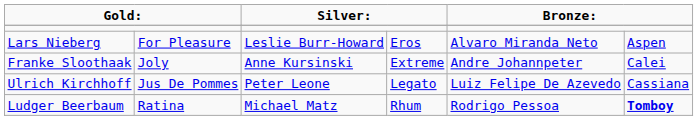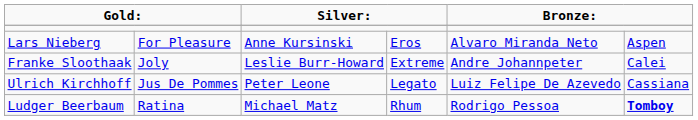 <table class="wikitable">
 <tr>
 <td colspan=2 align=center><strong>Gold:</strong> </td>
 <td colspan=2 align=center><strong>Silver:</strong> </td>
 <td colspan=2 align=center><strong>Bronze:</strong> </td>
 </tr>
 <tr>
 </tr>
 <tr>
 <td colspan=2 align=center></td>
 <td colspan=2 align=center></td>
 <td colspan=2 align=center></td>
 </tr>
 <tr>
 <td><a href='#'>Lars Nieberg</a></td>
 <td><a href='#'>For Pleasure</a></td>
-<td><a href='#'>Leslie Burr-Howard</a></td>
+<td><a href='#'>Anne Kursinski</a></td>
 <td><a href='#'>Eros</a></td>
 <td><a href='#'>Alvaro Miranda Neto</a></td>
 <td><a href='#'>Aspen</a></td>
 </tr>
 <tr>
 <td><a href='#'>Franke Sloothaak</a></td>
 <td><a href='#'>Joly</a></td>
-<td><a href='#'>Anne Kursinski</a></td>
+<td><a href='#'>Leslie Burr-Howard</a></td>
 <td><a href='#'>Extreme</a></td>
 <td><a href='#'>Andre Johannpeter</a></td>
 <td><a href='#'>Calei</a></td>
 </tr>
 <tr>
 <td><a href='#'>Ulrich Kirchhoff</a></td>
 <td><a href='#'>Jus De Pommes</a></td>
 <td><a href='#'>Peter Leone</a></td>
 <td><a href='#'>Legato</a></td>
 <td><a href='#'>Luiz Felipe De Azevedo</a></td>
 <td><a href='#'>Cassiana</a></td>
 </tr>
 <tr>
 <td><a href='#'>Ludger Beerbaum</a></td>
 <td><a href='#'>Ratina</a></td>
 <td><a href='#'>Michael Matz</a></td>
 <td align="left"><a href='#'>Rhum</a></td>
 <td><a href='#'>Rodrigo Pessoa</a></td>
 <td><strong><a href='#'>Tomboy</a></strong></td>
 </tr>
 </table>
